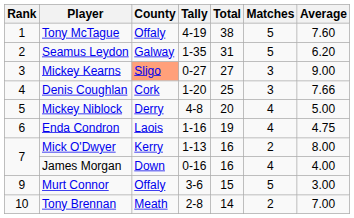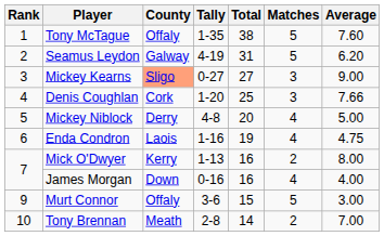 <table class="wikitable">
 <tr>
 <th>Rank</th>
 <th>Player</th>
 <th>County</th>
 <th>Tally</th>
 <th>Total</th>
 <th>Matches</th>
 <th>Average</th>
 </tr>
 <tr>
 <td rowspan=1 align=center>1</td>
 <td><a href='#'>Tony McTague</a></td>
 <td><a href='#'>Offaly</a></td>
-<td align=center>4-19</td>
+<td align=center>1-35</td>
 <td align=center>38</td>
 <td align=center>5</td>
 <td align=center>7.60</td>
 </tr>
 <tr>
 <td rowspan=1 align=center>2</td>
 <td><a href='#'>Seamus Leydon</a></td>
 <td><a href='#'>Galway</a></td>
-<td align=center>1-35</td>
+<td align=center>4-19</td>
 <td align=center>31</td>
 <td align=center>5</td>
 <td align=center>6.20</td>
 </tr>
 <tr>
 <td rowspan=1 align=center>3</td>
 <td><a href='#'>Mickey Kearns</a></td>
 <td style="background: lightsalmon;"><a href='#'>Sligo</a></td>
 <td align=center>0-27</td>
 <td align=center>27</td>
 <td align=center>3</td>
 <td align=center>9.00</td>
 </tr>
 <tr>
 <td rowspan=1 align=center>4</td>
 <td><a href='#'>Denis Coughlan</a></td>
 <td><a href='#'>Cork</a></td>
 <td align=center>1-20</td>
 <td align=center>25</td>
 <td align=center>3</td>
 <td align=center>7.66</td>
 </tr>
 <tr>
 <td rowspan=1 align=center>5</td>
 <td><a href='#'>Mickey Niblock</a></td>
 <td><a href='#'>Derry</a></td>
 <td align=center>4-8</td>
 <td align=center>20</td>
 <td align=center>4</td>
 <td align=center>5.00</td>
 </tr>
 <tr>
 <td rowspan=1 align=center>6</td>
 <td><a href='#'>Enda Condron</a></td>
 <td><a href='#'>Laois</a></td>
 <td align=center>1-16</td>
 <td align=center>19</td>
 <td align=center>4</td>
 <td align=center>4.75</td>
 </tr>
 <tr>
 <td rowspan=2 align=center>7</td>
 <td><a href='#'>Mick O'Dwyer</a></td>
 <td><a href='#'>Kerry</a></td>
 <td align=center>1-13</td>
 <td align=center>16</td>
 <td align=center>2</td>
 <td align=center>8.00</td>
 </tr>
 <tr>
 <td>James Morgan</td>
 <td><a href='#'>Down</a></td>
 <td align=center>0-16</td>
 <td align=center>16</td>
 <td align=center>4</td>
 <td align=center>4.00</td>
 </tr>
 <tr>
 <td rowspan=1 align=center>9</td>
 <td><a href='#'>Murt Connor</a></td>
 <td><a href='#'>Offaly</a></td>
 <td align=center>3-6</td>
 <td align=center>15</td>
 <td align=center>5</td>
 <td align=center>3.00</td>
 </tr>
 <tr>
 <td rowspan=1 align=center>10</td>
 <td><a href='#'>Tony Brennan</a></td>
 <td><a href='#'>Meath</a></td>
 <td align=center>2-8</td>
 <td align=center>14</td>
 <td align=center>2</td>
 <td align=center>7.00</td>
 </tr>
 </table>
